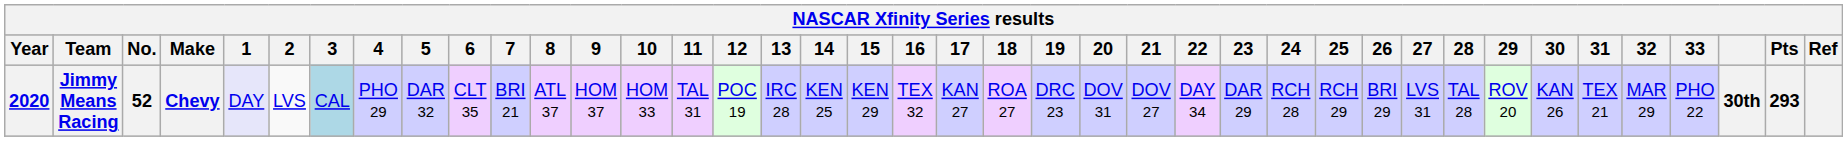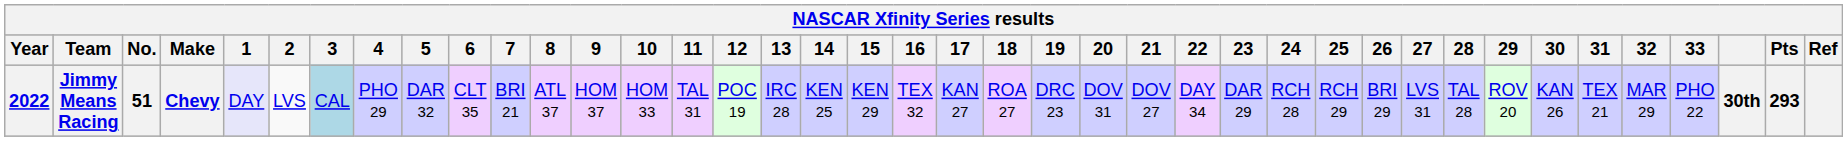 <table class="wikitable" style="text-align:center; font-size:75%">
 <tr>
 <th colspan=42><a href='#'>NASCAR Xfinity Series</a> results</th>
 </tr>
 <tr>
 <th>Year</th>
 <th>Team</th>
 <th>No.</th>
 <th>Make</th>
 <th>1</th>
 <th>2</th>
 <th>3</th>
 <th>4</th>
 <th>5</th>
 <th>6</th>
 <th>7</th>
 <th>8</th>
 <th>9</th>
 <th>10</th>
 <th>11</th>
 <th>12</th>
 <th>13</th>
 <th>14</th>
 <th>15</th>
 <th>16</th>
 <th>17</th>
 <th>18</th>
 <th>19</th>
 <th>20</th>
 <th>21</th>
 <th>22</th>
 <th>23</th>
 <th>24</th>
 <th>25</th>
 <th>26</th>
 <th>27</th>
 <th>28</th>
 <th>29</th>
 <th>30</th>
 <th>31</th>
 <th>32</th>
 <th>33</th>
 <th></th>
 <th>Pts</th>
 <th>Ref</th>
 </tr>
 <tr>
-<th><a href='#'>2020</a></th>
+<th><a href='#'>2022</a></th>
 <th><a href='#'>Jimmy Means Racing</a></th>
-<th>52</th>
+<th>51</th>
 <th><a href='#'>Chevy</a></th>
 <td style="background: lavender;"><a href='#'>DAY</a></td>
 <td><a href='#'>LVS</a></td>
 <td style="background: lightblue;"><a href='#'>CAL</a></td>
 <td style="background:#CFCFFF;"><a href='#'>PHO</a><br><small>29</small></td>
 <td style="background:#CFCFFF;"><a href='#'>DAR</a><br><small>32</small></td>
 <td style="background:#EFCFFF;"><a href='#'>CLT</a><br><small>35</small></td>
 <td style="background:#CFCFFF;"><a href='#'>BRI</a><br><small>21</small></td>
 <td style="background:#EFCFFF;"><a href='#'>ATL</a><br><small>37</small></td>
 <td style="background:#EFCFFF;"><a href='#'>HOM</a><br><small>37</small></td>
 <td style="background:#EFCFFF;"><a href='#'>HOM</a><br><small>33</small></td>
 <td style="background:#EFCFFF;"><a href='#'>TAL</a><br><small>31</small></td>
 <td style="background:#DFFFDF;"><a href='#'>POC</a><br><small>19</small></td>
 <td style="background:#CFCFFF;"><a href='#'>IRC</a><br><small>28</small></td>
 <td style="background:#CFCFFF;"><a href='#'>KEN</a><br><small>25</small></td>
 <td style="background:#CFCFFF;"><a href='#'>KEN</a><br><small>29</small></td>
 <td style="background:#EFCFFF;"><a href='#'>TEX</a><br><small>32</small></td>
 <td style="background:#CFCFFF;"><a href='#'>KAN</a><br><small>27</small></td>
 <td style="background:#EFCFFF;"><a href='#'>ROA</a><br><small>27</small></td>
 <td style="background:#CFCFFF;"><a href='#'>DRC</a><br><small>23</small></td>
 <td style="background:#CFCFFF;"><a href='#'>DOV</a><br><small>31</small></td>
 <td style="background:#CFCFFF;"><a href='#'>DOV</a><br><small>27</small></td>
 <td style="background:#EFCFFF;"><a href='#'>DAY</a><br><small>34</small></td>
 <td style="background:#CFCFFF;"><a href='#'>DAR</a><br><small>29</small></td>
 <td style="background:#CFCFFF;"><a href='#'>RCH</a><br><small>28</small></td>
 <td style="background:#CFCFFF;"><a href='#'>RCH</a><br><small>29</small></td>
 <td style="background:#CFCFFF;"><a href='#'>BRI</a><br><small>29</small></td>
 <td style="background:#CFCFFF;"><a href='#'>LVS</a><br><small>31</small></td>
 <td style="background:#CFCFFF;"><a href='#'>TAL</a><br><small>28</small></td>
 <td style="background:#DFFFDF;"><a href='#'>ROV</a><br><small>20</small></td>
 <td style="background:#CFCFFF;"><a href='#'>KAN</a><br><small>26</small></td>
 <td style="background:#CFCFFF;"><a href='#'>TEX</a><br><small>21</small></td>
 <td style="background:#CFCFFF;"><a href='#'>MAR</a><br><small>29</small></td>
 <td style="background:#CFCFFF;"><a href='#'>PHO</a><br><small>22</small></td>
 <th>30th</th>
 <th>293</th>
 <th></th>
 </tr>
 </table>
